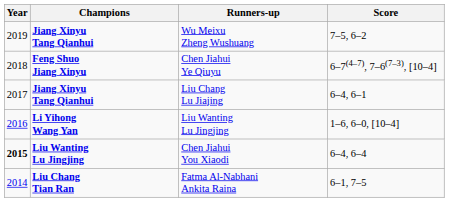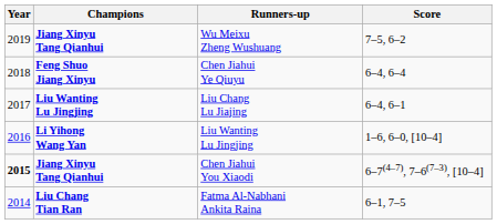 <table class="wikitable" style="font-size:90%">
 <tr>
 <th>Year</th>
 <th width="200">Champions</th>
 <th width="200">Runners-up</th>
 <th width="155">Score</th>
 </tr>
 <tr>
 <td>2019</td>
 <td> <strong><a href='#'>Jiang Xinyu</a></strong> <br>  <strong><a href='#'>Tang Qianhui</a></strong></td>
 <td> <a href='#'>Wu Meixu</a> <br>  <a href='#'>Zheng Wushuang</a></td>
 <td>7–5, 6–2</td>
 </tr>
 <tr>
 <td>2018</td>
 <td> <strong><a href='#'>Feng Shuo</a></strong> <br>  <strong><a href='#'>Jiang Xinyu</a></strong></td>
 <td> <a href='#'>Chen Jiahui</a> <br>  <a href='#'>Ye Qiuyu</a></td>
-<td>6–7<sup>(4–7)</sup>, 7–6<sup>(7–3)</sup>, [10–4]</td>
+<td>6–4, 6–4</td>
 </tr>
 <tr>
 <td>2017</td>
-<td> <strong><a href='#'>Jiang Xinyu</a></strong> <br>  <strong><a href='#'>Tang Qianhui</a></strong></td>
+<td> <strong><a href='#'>Liu Wanting</a></strong> <br>  <strong><a href='#'>Lu Jingjing</a></strong></td>
 <td> <a href='#'>Liu Chang</a> <br>  <a href='#'>Lu Jiajing</a></td>
 <td>6–4, 6–1</td>
 </tr>
 <tr>
 <td><a href='#'>2016</a></td>
 <td> <strong><a href='#'>Li Yihong</a></strong> <br>  <strong><a href='#'>Wang Yan</a></strong></td>
 <td> <a href='#'>Liu Wanting</a> <br>  <a href='#'>Lu Jingjing</a></td>
 <td>1–6, 6–0, [10–4]</td>
 </tr>
 <tr>
 <td><strong>2015</strong></td>
-<td> <strong><a href='#'>Liu Wanting</a></strong> <br>  <strong><a href='#'>Lu Jingjing</a></strong></td>
+<td> <strong><a href='#'>Jiang Xinyu</a></strong> <br>  <strong><a href='#'>Tang Qianhui</a></strong></td>
 <td> <a href='#'>Chen Jiahui</a> <br>  <a href='#'>You Xiaodi</a></td>
-<td>6–4, 6–4</td>
+<td>6–7<sup>(4–7)</sup>, 7–6<sup>(7–3)</sup>, [10–4]</td>
 </tr>
 <tr>
 <td><a href='#'>2014</a></td>
 <td> <strong><a href='#'>Liu Chang</a></strong> <br>  <strong><a href='#'>Tian Ran</a></strong></td>
 <td> <a href='#'>Fatma Al-Nabhani</a> <br>  <a href='#'>Ankita Raina</a></td>
 <td>6–1, 7–5</td>
 </tr>
 </table>
